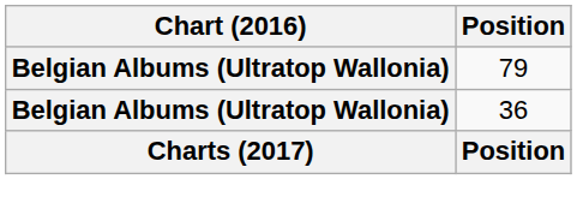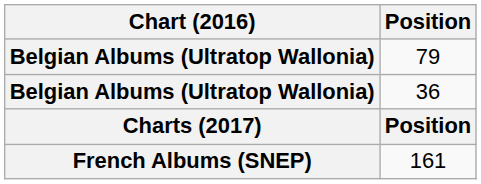 <table class="wikitable sortable plainrowheaders">
 <tr>
 <th>Chart (2016)</th>
 <th>Position</th>
 </tr>
 <tr>
 <th scope="row">Belgian Albums (Ultratop Wallonia)</th>
 <td style="text-align:center">79</td>
 </tr>
 <tr>
 <th scope="row">Belgian Albums (Ultratop Wallonia)</th>
 <td style="text-align:center">36</td>
 </tr>
 <tr>
 <th>Charts (2017)</th>
 <th>Position</th>
 </tr>
+<tr>
+<th scope="row">French Albums (SNEP)</th>
+<td style="text-align:center">161</td>
+</tr>
 </table>
